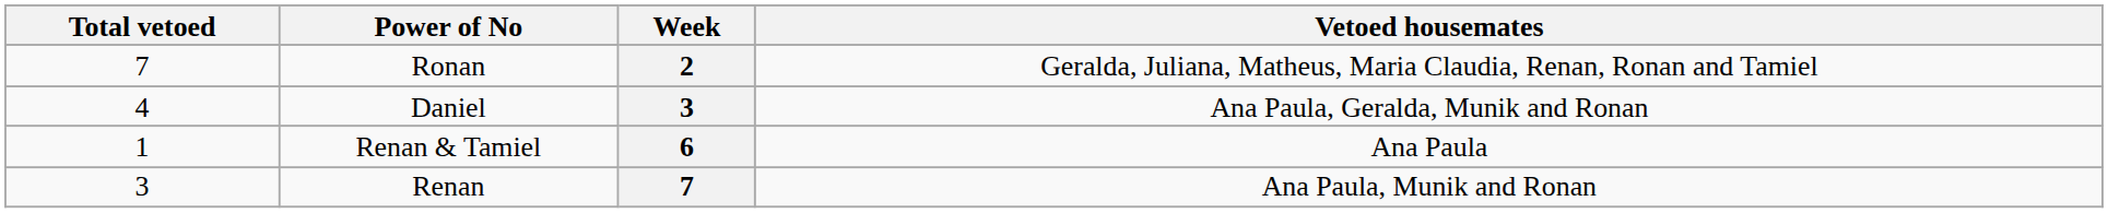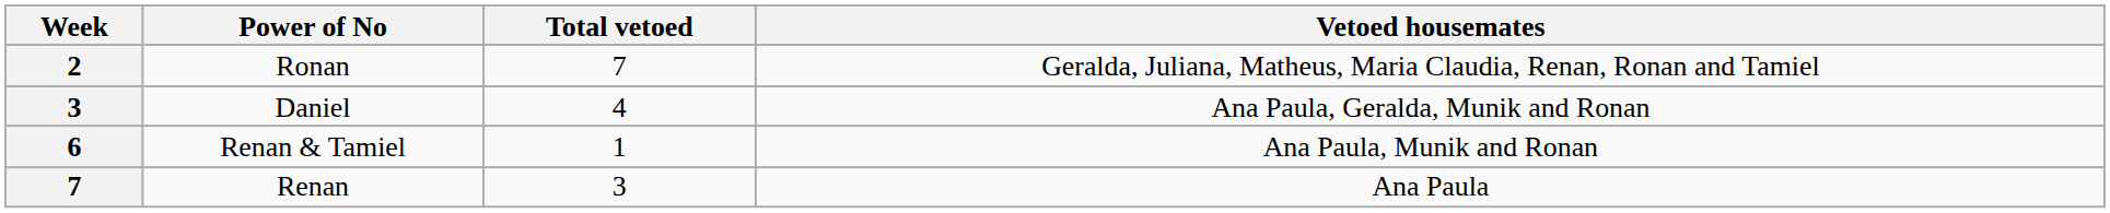 <table class="wikitable" style="width:80%; text-align:center; font-size:85%; line-height:13px;">
 <tr>
+<th>Week</th>
+<th>Power of No</th>
 <th>Total vetoed</th>
-<th>Power of No</th>
-<th>Week</th>
 <th>Vetoed housemates</th>
 </tr>
 <tr>
+<th>2</th>
+<td>Ronan</td>
 <td>7</td>
-<td>Ronan</td>
-<th>2</th>
 <td>Geralda, Juliana, Matheus, Maria Claudia, Renan, Ronan and Tamiel</td>
 </tr>
 <tr>
+<th>3</th>
+<td>Daniel</td>
 <td>4</td>
-<td>Daniel</td>
-<th>3</th>
 <td>Ana Paula, Geralda, Munik and Ronan</td>
 </tr>
 <tr>
+<th>6</th>
+<td>Renan & Tamiel</td>
 <td>1</td>
-<td>Renan & Tamiel</td>
-<th>6</th>
+<td>Ana Paula, Munik and Ronan</td>
+</tr>
+<tr>
+<th>7</th>
+<td>Renan</td>
+<td>3</td>
 <td>Ana Paula</td>
 </tr>
-<tr>
-<td>3</td>
-<td>Renan</td>
-<th>7</th>
-<td>Ana Paula, Munik and Ronan</td>
-</tr>
 </table>
